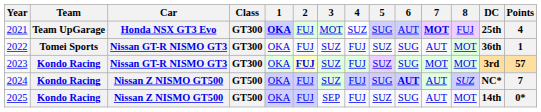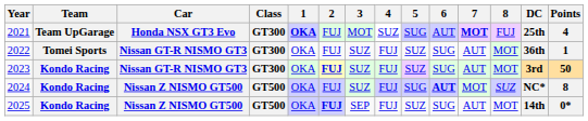 <table class="wikitable" style="text-align:center; font-size:85%">
 <tr>
 <th>Year</th>
 <th>Team</th>
 <th>Car</th>
 <th>Class</th>
 <th>1</th>
 <th>2</th>
 <th>3</th>
 <th>4</th>
 <th>5</th>
 <th>6</th>
 <th>7</th>
 <th>8</th>
 <th>DC</th>
 <th>Points</th>
 </tr>
 <tr>
 <td><a href='#'>2021</a></td>
 <th nowrap>Team UpGarage</th>
 <th nowrap><a href='#'>Honda NSX GT3 Evo</a></th>
 <th>GT300</th>
 <td style="background:#CFCFFF;"><strong><a href='#'>OKA</a><br></strong></td>
 <td style="background:#DFFFDF;"><a href='#'>FUJ</a><br></td>
 <td style="background:#DFFFDF;"><a href='#'>MOT</a><br></td>
 <td style="background:#FFFFFF;"><a href='#'>SUZ</a><br></td>
 <td style="background:#CFCFFF;"><a href='#'>SUG</a><br></td>
 <td style="background:#CFCFFF;"><a href='#'>AUT</a><br></td>
 <td style="background:#EFCFFF;"><strong><a href='#'>MOT</a></strong><br></td>
 <td style="background:#EFCFFF;"><a href='#'>FUJ</a><br></td>
 <th>25th</th>
 <th>4</th>
 </tr>
 <tr>
 <td><a href='#'>2022</a></td>
 <th nowrap>Tomei Sports</th>
 <th><a href='#'>Nissan GT-R NISMO GT3</a></th>
 <th>GT300</th>
 <td><a href='#'>OKA</a></td>
 <td><a href='#'>FUJ</a></td>
 <td><a href='#'>SUZ</a></td>
 <td><a href='#'>FUJ</a></td>
 <td><a href='#'>SUZ</a></td>
 <td><a href='#'>SUG</a></td>
 <td><a href='#'>AUT</a></td>
 <td style="background:#DFFFDF;"><a href='#'>MOT</a><br></td>
 <th>36th</th>
 <th>1</th>
 </tr>
 <tr>
 <td><a href='#'>2023</a></td>
 <th><a href='#'>Kondo Racing</a></th>
 <th><a href='#'>Nissan GT-R NISMO GT3</a></th>
 <th>GT300</th>
 <td style="background:#DFFFDF;"><a href='#'>OKA</a><br></td>
 <td style="background:#FFFFBF;"><strong><a href='#'>FUJ</a></strong><br></td>
 <td style="background:#DFFFDF;"><a href='#'>SUZ</a><br></td>
 <td style="background:#DFFFDF;"><a href='#'>FUJ</a><br></td>
 <td style="background:#EFCFFF;"><a href='#'>SUZ</a><br></td>
 <td style="background:#DFFFDF;"><a href='#'>SUG</a><br></td>
-<td style="background:#DFFFDF;"><a href='#'>MOT</a><br></td>
+<td style="background:#DFFFDF;"><a href='#'>AUT</a><br></td>
 <td style="background:#DFFFDF;"><a href='#'>MOT</a><br></td>
 <th style="background:#FFDF9F;">3rd</th>
-<th style="background:#FFDF9F;">57</th>
+<th style="background:#FFDF9F;">50</th>
 </tr>
 <tr>
 <td><a href='#'>2024</a></td>
 <th><a href='#'>Kondo Racing</a></th>
 <th><a href='#'>Nissan Z NISMO GT500</a></th>
 <th>GT500</th>
 <td style="background:#CFCFFF;"><a href='#'>OKA</a><br></td>
 <td style="background:#CFCFFF;"><a href='#'>FUJ</a><br></td>
 <td style="background:#DFFFDF;"><a href='#'>SUZ</a><br></td>
 <td style="background:#CFCFFF;"><a href='#'>FUJ</a><br></td>
 <td style="background:#CFCFFF;"><a href='#'>SUG</a><br></td>
 <td style="background:#CFCFFF;"><strong><a href='#'>AUT</a></strong><br></td>
-<td style="background:#DFFFDF;"><a href='#'>AUT</a><br></td>
+<td style="background:#DFFFDF;"><a href='#'>MOT</a><br></td>
 <td style="background:#CFCFFF;"><em><a href='#'>SUZ</a></em><br></td>
 <th>NC*</th>
-<th>7</th>
+<th>8</th>
 </tr>
 <tr>
 <td><a href='#'>2025</a></td>
 <th><a href='#'>Kondo Racing</a></th>
 <th><a href='#'>Nissan Z NISMO GT500</a></th>
 <th>GT500</th>
 <td style="background:#CFCFFF;"><a href='#'>OKA</a><br></td>
-<td style="background:#CFCFFF;"><a href='#'>FUJ</a><br></td>
+<td style="background:#CFCFFF;"><strong><a href='#'>FUJ</a><br></strong></td>
 <td style="background:#;"><a href='#'>SEP</a><br></td>
 <td style="background:#;"><a href='#'>FUJ</a><br></td>
 <td style="background:#;"><a href='#'>SUZ</a><br></td>
 <td style="background:#;"><a href='#'>SUG</a><br></td>
 <td style="background:#;"><a href='#'>AUT</a><br></td>
 <td style="background:#;"><a href='#'>MOT</a><br></td>
 <th>14th</th>
 <th>0*</th>
 </tr>
 </table>
